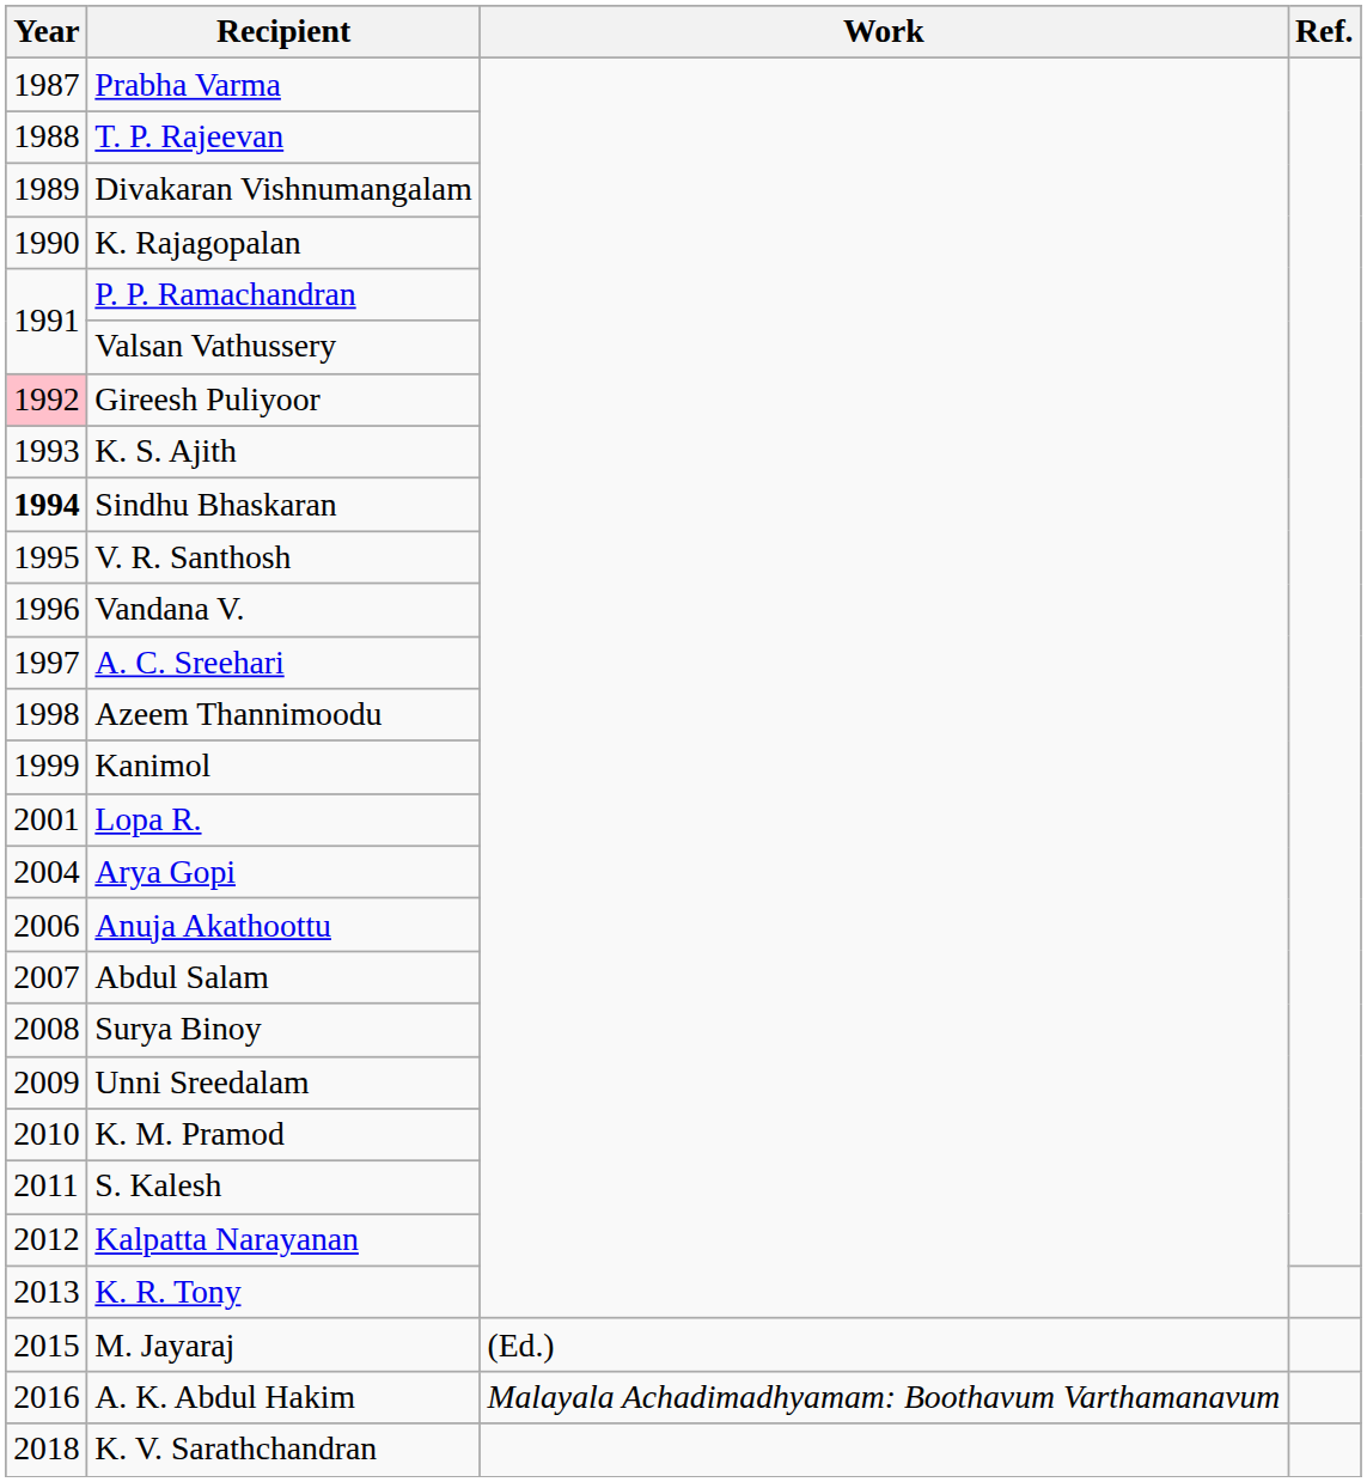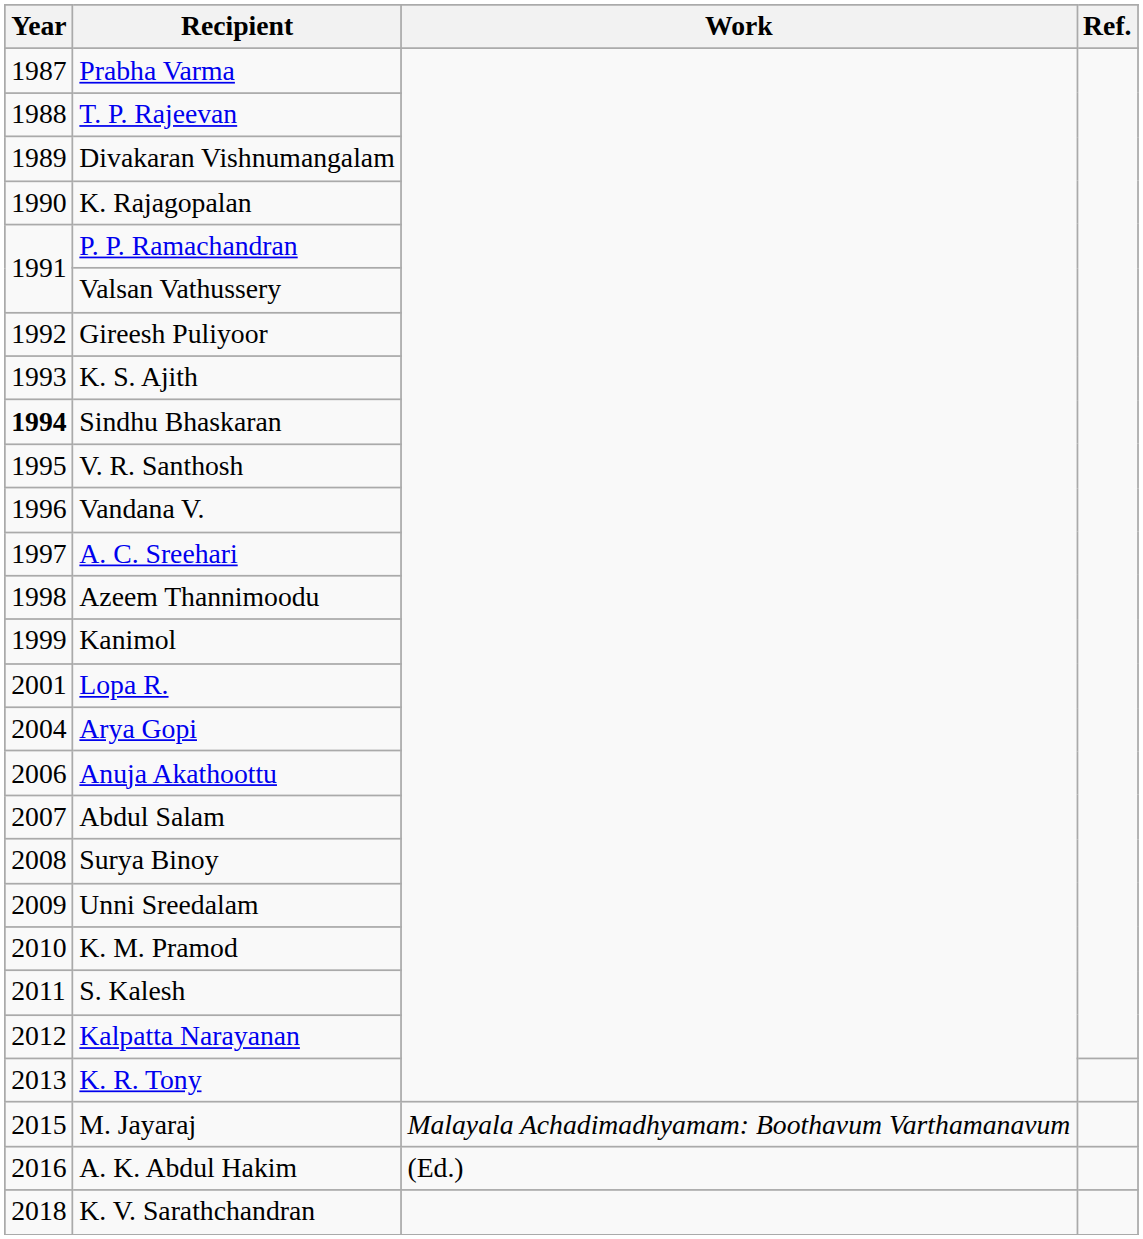 <table class="wikitable">
 <tr>
 <th>Year</th>
 <th>Recipient</th>
 <th>Work</th>
 <th>Ref.</th>
 </tr>
 <tr>
 <td>1987</td>
 <td><a href='#'>Prabha Varma</a></td>
 <td rowspan = 24></td>
 <td rowspan = 23></td>
 </tr>
 <tr>
 <td>1988</td>
 <td><a href='#'>T. P. Rajeevan</a></td>
 </tr>
 <tr>
 <td>1989</td>
 <td>Divakaran Vishnumangalam</td>
 </tr>
 <tr>
 <td>1990</td>
 <td>K. Rajagopalan</td>
 </tr>
 <tr>
 <td rowspan = 2>1991</td>
 <td><a href='#'>P. P. Ramachandran</a></td>
 </tr>
 <tr>
 <td>Valsan Vathussery</td>
 </tr>
 <tr>
-<td style="background: pink;">1992</td>
+<td>1992</td>
 <td>Gireesh Puliyoor</td>
 </tr>
 <tr>
 <td>1993</td>
 <td>K. S. Ajith</td>
 </tr>
 <tr>
 <td><strong>1994</strong></td>
 <td>Sindhu Bhaskaran</td>
 </tr>
 <tr>
 <td>1995</td>
 <td>V. R. Santhosh</td>
 </tr>
 <tr>
 <td>1996</td>
 <td>Vandana V.</td>
 </tr>
 <tr>
 <td>1997</td>
 <td><a href='#'>A. C. Sreehari</a></td>
 </tr>
 <tr>
 <td>1998</td>
 <td>Azeem Thannimoodu</td>
 </tr>
 <tr>
 <td>1999</td>
 <td>Kanimol</td>
 </tr>
 <tr>
 <td>2001</td>
 <td><a href='#'>Lopa R.</a></td>
 </tr>
 <tr>
 <td>2004</td>
 <td><a href='#'>Arya Gopi</a></td>
 </tr>
 <tr>
 <td>2006</td>
 <td><a href='#'>Anuja Akathoottu</a></td>
 </tr>
 <tr>
 <td>2007</td>
 <td>Abdul Salam</td>
 </tr>
 <tr>
 <td>2008</td>
 <td>Surya Binoy</td>
 </tr>
 <tr>
 <td>2009</td>
 <td>Unni Sreedalam</td>
 </tr>
 <tr>
 <td>2010</td>
 <td>K. M. Pramod</td>
 </tr>
 <tr>
 <td>2011</td>
 <td>S. Kalesh</td>
 </tr>
 <tr>
 <td>2012</td>
 <td><a href='#'>Kalpatta Narayanan</a></td>
 </tr>
 <tr>
 <td>2013</td>
 <td><a href='#'>K. R. Tony</a></td>
 <td></td>
 </tr>
 <tr>
 <td>2015</td>
 <td>M. Jayaraj</td>
-<td><em></em> (Ed.)</td>
+<td><em>Malayala Achadimadhyamam: Boothavum Varthamanavum</em></td>
 <td></td>
 </tr>
 <tr>
 <td>2016</td>
 <td>A. K. Abdul Hakim</td>
-<td><em>Malayala Achadimadhyamam: Boothavum Varthamanavum</em></td>
+<td><em></em> (Ed.)</td>
 <td></td>
 </tr>
 <tr>
 <td>2018</td>
 <td>K. V. Sarathchandran</td>
 <td><em></em></td>
 <td></td>
 </tr>
 <tr>
 </tr>
 </table>
